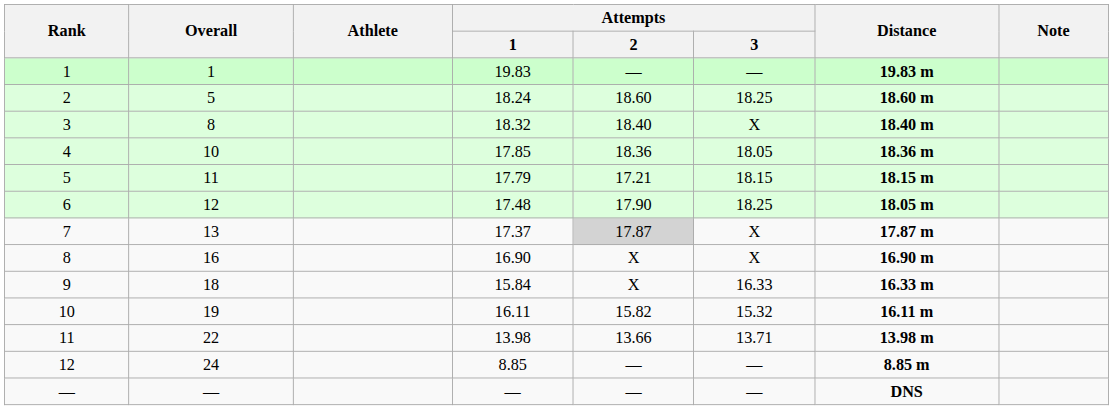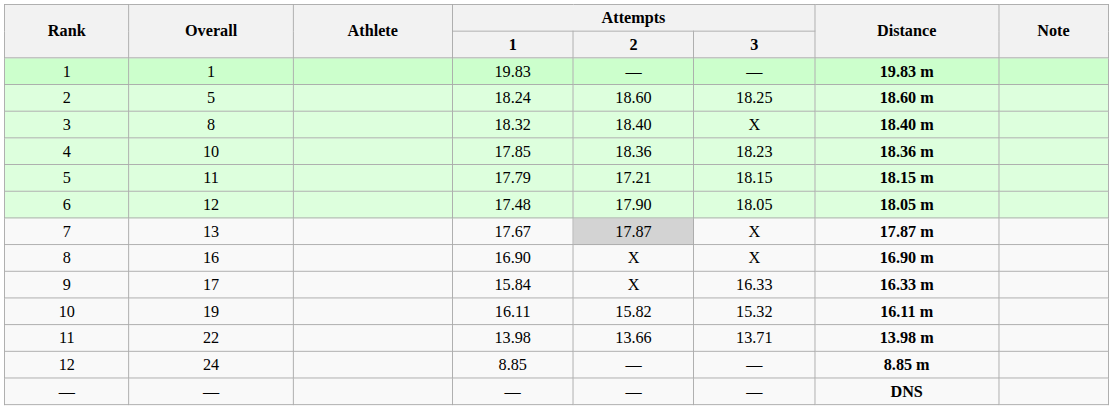 <table class="wikitable" style=" text-align:center; font-size:110%;" width="95%">
 <tr>
 <th rowspan="2">Rank</th>
 <th rowspan="2">Overall</th>
 <th rowspan="2">Athlete</th>
 <th colspan="3">Attempts</th>
 <th rowspan="2">Distance</th>
 <th rowspan="2">Note</th>
 </tr>
 <tr>
 <th>1</th>
 <th>2</th>
 <th>3</th>
 </tr>
 <tr style="background:#ccffcc;">
 <td>1</td>
 <td>1</td>
 <td align=left></td>
 <td>19.83</td>
 <td>—</td>
 <td>—</td>
 <td><strong>19.83 m </strong></td>
 <td></td>
 </tr>
 <tr style="background:#ddffdd;">
 <td>2</td>
 <td>5</td>
 <td align=left></td>
 <td>18.24</td>
 <td>18.60</td>
 <td>18.25</td>
 <td><strong>18.60 m </strong></td>
 <td></td>
 </tr>
 <tr style="background:#ddffdd;">
 <td>3</td>
 <td>8</td>
 <td align=left></td>
 <td>18.32</td>
 <td>18.40</td>
 <td>X</td>
 <td><strong>18.40 m </strong></td>
 <td></td>
 </tr>
 <tr style="background:#ddffdd;">
 <td>4</td>
 <td>10</td>
 <td align=left></td>
 <td>17.85</td>
 <td>18.36</td>
-<td>18.05</td>
+<td>18.23</td>
 <td><strong>18.36 m </strong></td>
 <td></td>
 </tr>
 <tr style="background:#ddffdd;">
 <td>5</td>
 <td>11</td>
 <td align=left></td>
 <td>17.79</td>
 <td>17.21</td>
 <td>18.15</td>
 <td><strong>18.15 m </strong></td>
 <td></td>
 </tr>
 <tr style="background:#ddffdd;">
 <td>6</td>
 <td>12</td>
 <td align=left></td>
 <td>17.48</td>
 <td>17.90</td>
-<td>18.25</td>
+<td>18.05</td>
 <td><strong>18.05 m </strong></td>
 <td></td>
 </tr>
 <tr>
 <td>7</td>
 <td>13</td>
 <td align=left></td>
-<td>17.37</td>
+<td>17.67</td>
 <td style="background: lightgrey;">17.87</td>
 <td>X</td>
 <td><strong>17.87 m </strong></td>
 <td></td>
 </tr>
 <tr>
 <td>8</td>
 <td>16</td>
 <td align=left></td>
 <td>16.90</td>
 <td>X</td>
 <td>X</td>
 <td><strong>16.90 m </strong></td>
 <td></td>
 </tr>
 <tr>
 <td>9</td>
-<td>18</td>
+<td>17</td>
 <td align=left></td>
 <td>15.84</td>
 <td>X</td>
 <td>16.33</td>
 <td><strong>16.33 m </strong></td>
 <td></td>
 </tr>
 <tr>
 <td>10</td>
 <td>19</td>
 <td align=left></td>
 <td>16.11</td>
 <td>15.82</td>
 <td>15.32</td>
 <td><strong>16.11 m </strong></td>
 <td></td>
 </tr>
 <tr>
 <td>11</td>
 <td>22</td>
 <td align=left></td>
 <td>13.98</td>
 <td>13.66</td>
 <td>13.71</td>
 <td><strong>13.98 m </strong></td>
 <td></td>
 </tr>
 <tr>
 <td>12</td>
 <td>24</td>
 <td align=left></td>
 <td>8.85</td>
 <td>—</td>
 <td>—</td>
 <td><strong>8.85 m </strong></td>
 <td></td>
 </tr>
 <tr>
 <td>—</td>
 <td>—</td>
 <td align=left></td>
 <td>—</td>
 <td>—</td>
 <td>—</td>
 <td><strong>DNS </strong></td>
 </tr>
 </table>
